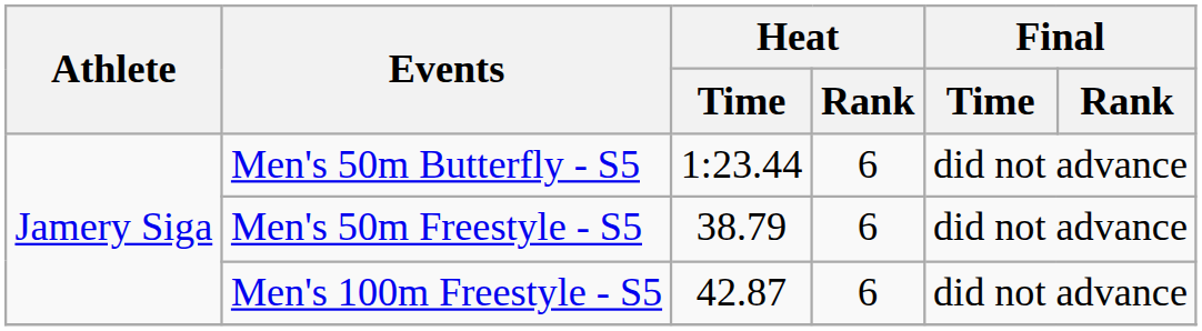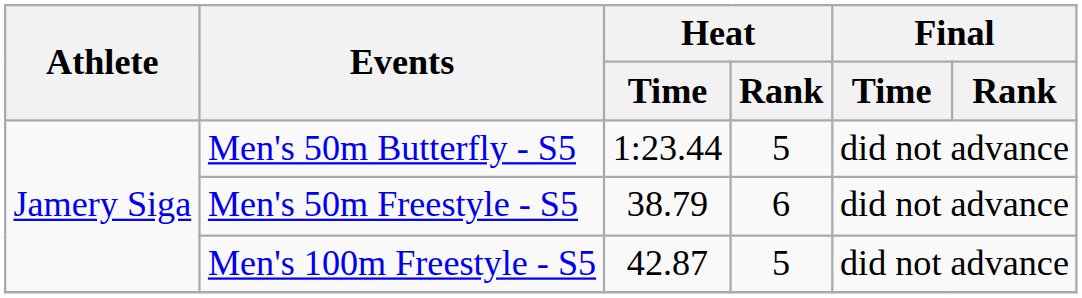 <table class=wikitable>
 <tr>
 <th rowspan="2">Athlete</th>
 <th rowspan="2">Events</th>
 <th colspan="2">Heat</th>
 <th colspan="2">Final</th>
 </tr>
 <tr>
 <th>Time</th>
 <th>Rank</th>
 <th>Time</th>
 <th>Rank</th>
 </tr>
 <tr>
 <td rowspan="3"><a href='#'>Jamery Siga</a></td>
 <td><a href='#'>Men's 50m Butterfly - S5</a></td>
 <td align="center">1:23.44</td>
-<td align="center">6</td>
+<td align="center">5</td>
 <td align="center" colspan="2">did not advance</td>
 </tr>
 <tr>
 <td><a href='#'>Men's 50m Freestyle - S5</a></td>
 <td align="center">38.79</td>
 <td align="center">6</td>
 <td align="center" colspan="2">did not advance</td>
 </tr>
 <tr>
 <td><a href='#'>Men's 100m Freestyle - S5</a></td>
 <td align="center">42.87</td>
-<td align="center">6</td>
+<td align="center">5</td>
 <td align="center" colspan="2">did not advance</td>
 </tr>
 <tr>
 </tr>
 </table>
